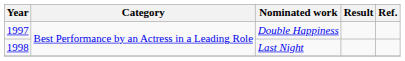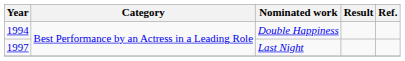 <table class="wikitable plainrowheaders">
 <tr>
 <th scope="col">Year</th>
 <th scope="col">Category</th>
 <th scope="col">Nominated work</th>
 <th scope="col">Result</th>
 <th scope="col">Ref.</th>
 </tr>
 <tr>
-<td><a href='#'>1997</a></td>
+<td><a href='#'>1994</a></td>
 <td rowspan="2"><a href='#'>Best Performance by an Actress in a Leading Role</a></td>
 <td><em><a href='#'>Double Happiness</a></em></td>
 <td></td>
 <td align="center"></td>
 </tr>
 <tr>
-<td><a href='#'>1998</a></td>
+<td><a href='#'>1997</a></td>
 <td><em><a href='#'>Last Night</a></em></td>
 <td></td>
 <td align="center"></td>
 </tr>
 <tr>
 </tr>
 </table>
